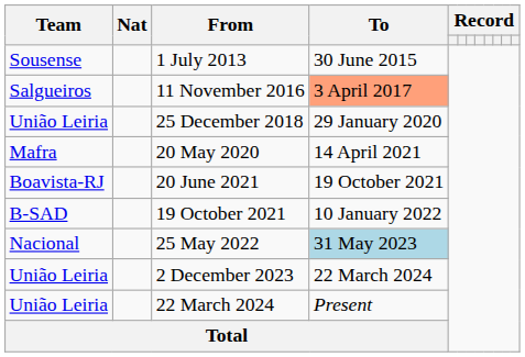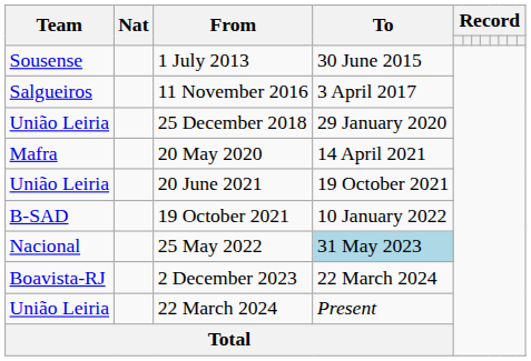 <table class="wikitable" style="text-align: center">
 <tr>
 <th rowspan="2">Team</th>
 <th rowspan="2">Nat</th>
 <th rowspan="2">From</th>
 <th rowspan="2">To</th>
 <th colspan="8">Record</th>
 </tr>
 <tr>
 <th></th>
 <th></th>
 <th></th>
 <th></th>
 <th></th>
 <th></th>
 <th></th>
 <th></th>
 </tr>
 <tr>
 <td align=left><a href='#'>Sousense</a></td>
 <td></td>
 <td align=left>1 July 2013</td>
 <td align=left>30 June 2015<br></td>
 </tr>
 <tr>
 <td align=left><a href='#'>Salgueiros</a></td>
 <td></td>
 <td align=left>11 November 2016</td>
-<td align=left style="background: lightsalmon;">3 April 2017<br></td>
+<td align=left>3 April 2017<br></td>
 </tr>
 <tr>
 <td align=left><a href='#'>União Leiria</a></td>
 <td></td>
 <td align=left>25 December 2018</td>
 <td align=left>29 January 2020<br></td>
 </tr>
 <tr>
 <td align=left><a href='#'>Mafra</a></td>
 <td></td>
 <td align=left>20 May 2020</td>
 <td align=left>14 April 2021<br></td>
 </tr>
 <tr>
-<td align=left><a href='#'>Boavista-RJ</a></td>
+<td align=left><a href='#'>União Leiria</a></td>
 <td></td>
 <td align=left>20 June 2021</td>
 <td align=left>19 October 2021<br></td>
 </tr>
 <tr>
 <td align=left><a href='#'>B-SAD</a></td>
 <td></td>
 <td align=left>19 October 2021</td>
 <td align=left>10 January 2022<br></td>
 </tr>
 <tr>
 <td align=left><a href='#'>Nacional</a></td>
 <td></td>
 <td align=left>25 May 2022</td>
 <td align=left style="background: lightblue;">31 May 2023<br></td>
 </tr>
 <tr>
-<td align=left><a href='#'>União Leiria</a></td>
+<td align=left><a href='#'>Boavista-RJ</a></td>
 <td></td>
 <td align=left>2 December 2023</td>
 <td align=left>22 March 2024<br></td>
 </tr>
 <tr>
 <td align=left><a href='#'>União Leiria</a></td>
 <td></td>
 <td align=left>22 March 2024</td>
 <td align=left><em>Present</em><br></td>
 </tr>
 <tr>
 <th colspan="4">Total<br></th>
 </tr>
 </table>
